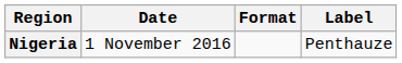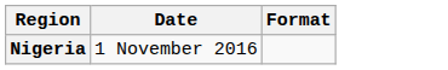 <table class="wikitable plainrowheaders">
 <tr>
 <th scope="col">Region</th>
 <th scope="col">Date</th>
 <th scope="col">Format</th>
-<th scope="col">Label</th>
 </tr>
 <tr>
 <th scope="row">Nigeria</th>
 <td>1 November 2016</td>
 <td></td>
-<td>Penthauze</td>
 </tr>
 </table>
